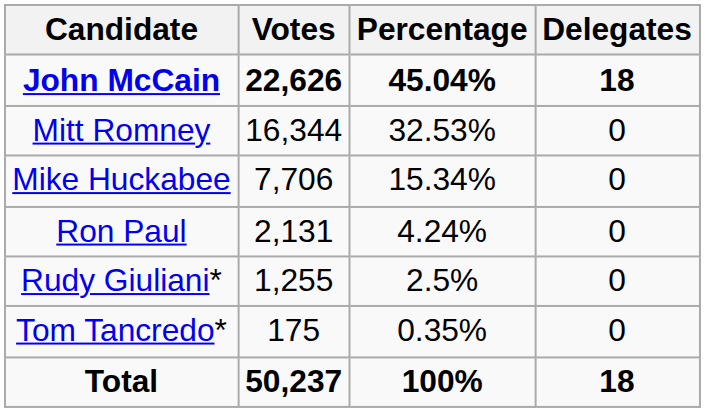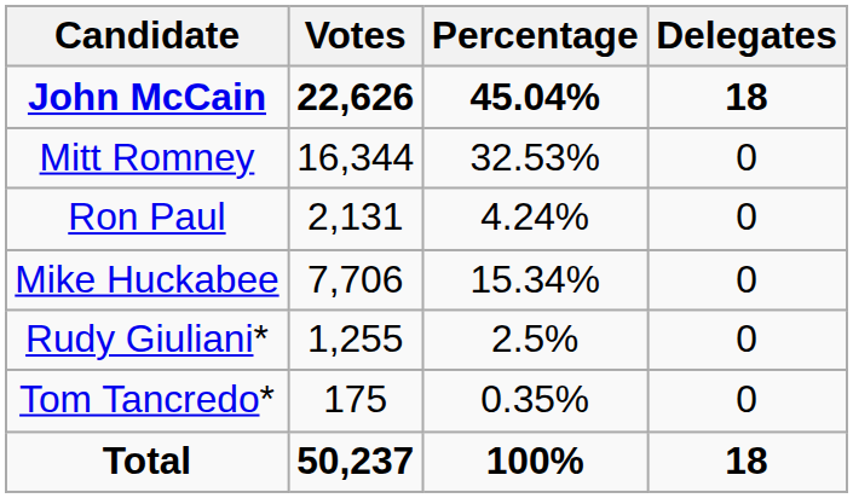 <table class="wikitable" style="text-align:center;">
 <tr>
 <th>Candidate</th>
 <th>Votes</th>
 <th>Percentage</th>
 <th>Delegates</th>
 </tr>
 <tr>
 <td><strong><a href='#'>John McCain</a></strong></td>
 <td><strong>22,626</strong></td>
 <td><strong>45.04%</strong></td>
 <td><strong>18</strong></td>
 </tr>
 <tr>
 <td><a href='#'>Mitt Romney</a></td>
 <td>16,344</td>
 <td>32.53%</td>
 <td>0</td>
 </tr>
 <tr>
+<td><a href='#'>Ron Paul</a></td>
+<td>2,131</td>
+<td>4.24%</td>
+<td>0</td>
+</tr>
+<tr>
 <td><a href='#'>Mike Huckabee</a></td>
 <td>7,706</td>
 <td>15.34%</td>
-<td>0</td>
-</tr>
-<tr>
-<td><a href='#'>Ron Paul</a></td>
-<td>2,131</td>
-<td>4.24%</td>
 <td>0</td>
 </tr>
 <tr>
 <td><a href='#'>Rudy Giuliani</a>*</td>
 <td>1,255</td>
 <td>2.5%</td>
 <td>0</td>
 </tr>
 <tr>
 <td><a href='#'>Tom Tancredo</a>*</td>
 <td>175</td>
 <td>0.35%</td>
 <td>0</td>
 </tr>
 <tr>
 <td><strong>Total</strong></td>
 <td><strong>50,237</strong></td>
 <td><strong>100%</strong></td>
 <td><strong>18</strong></td>
 </tr>
 </table>
